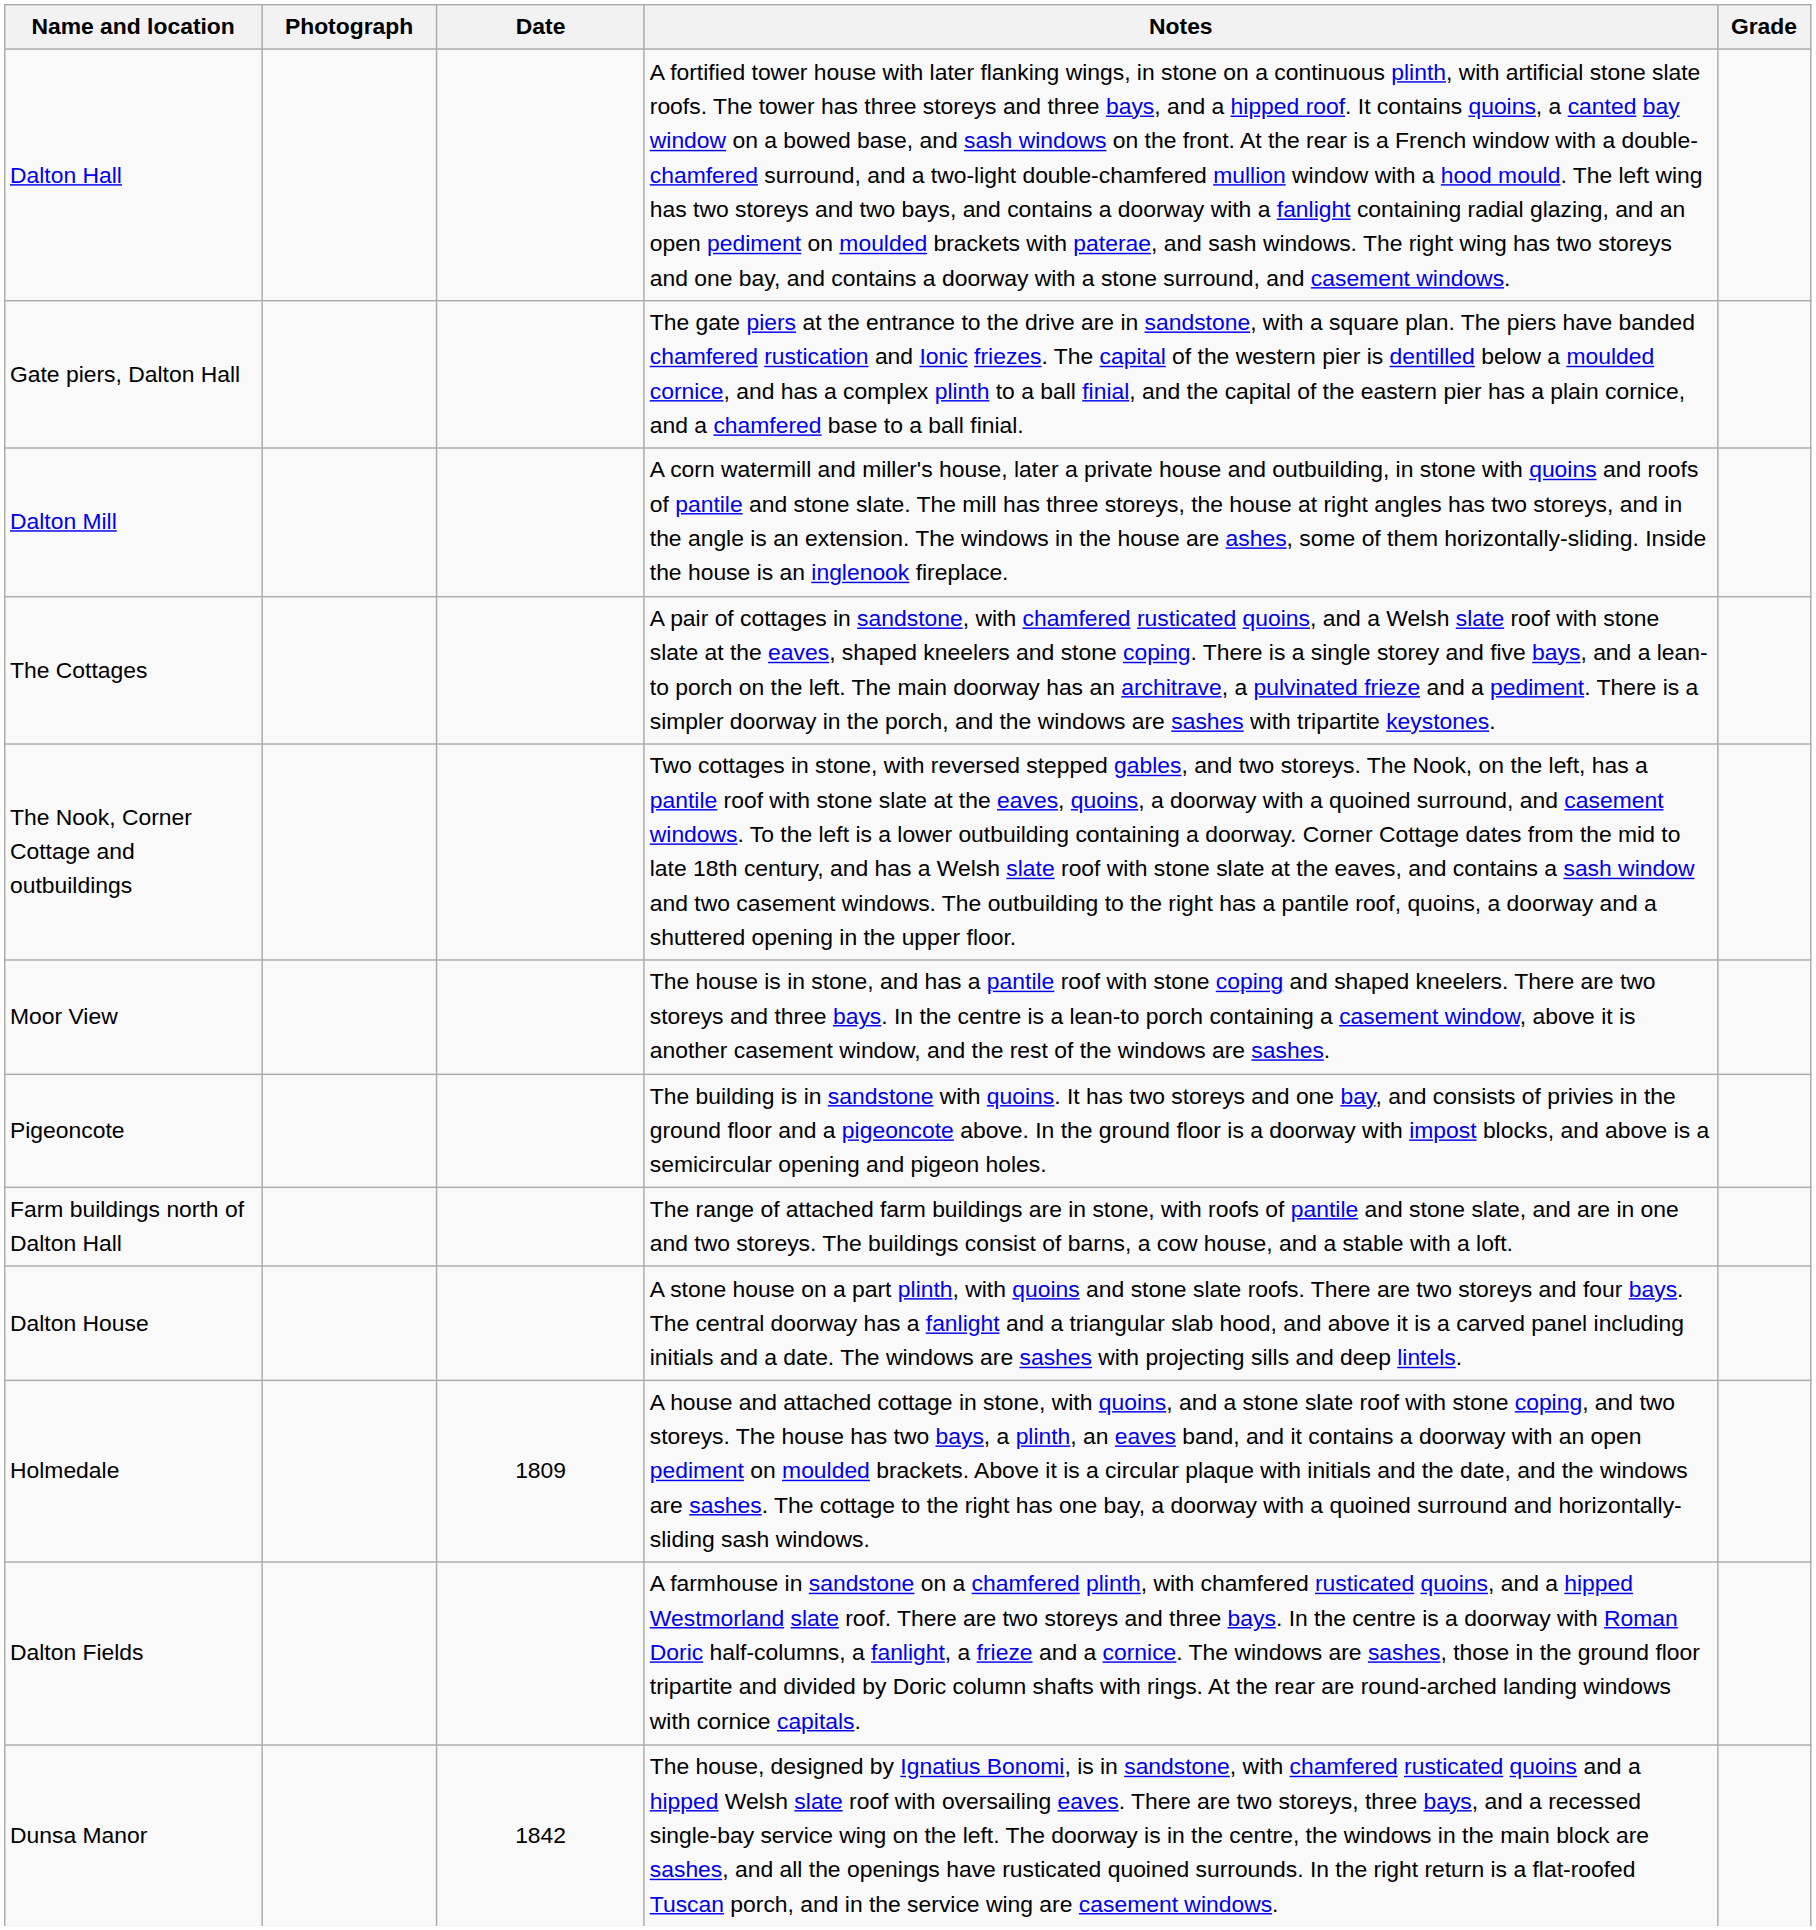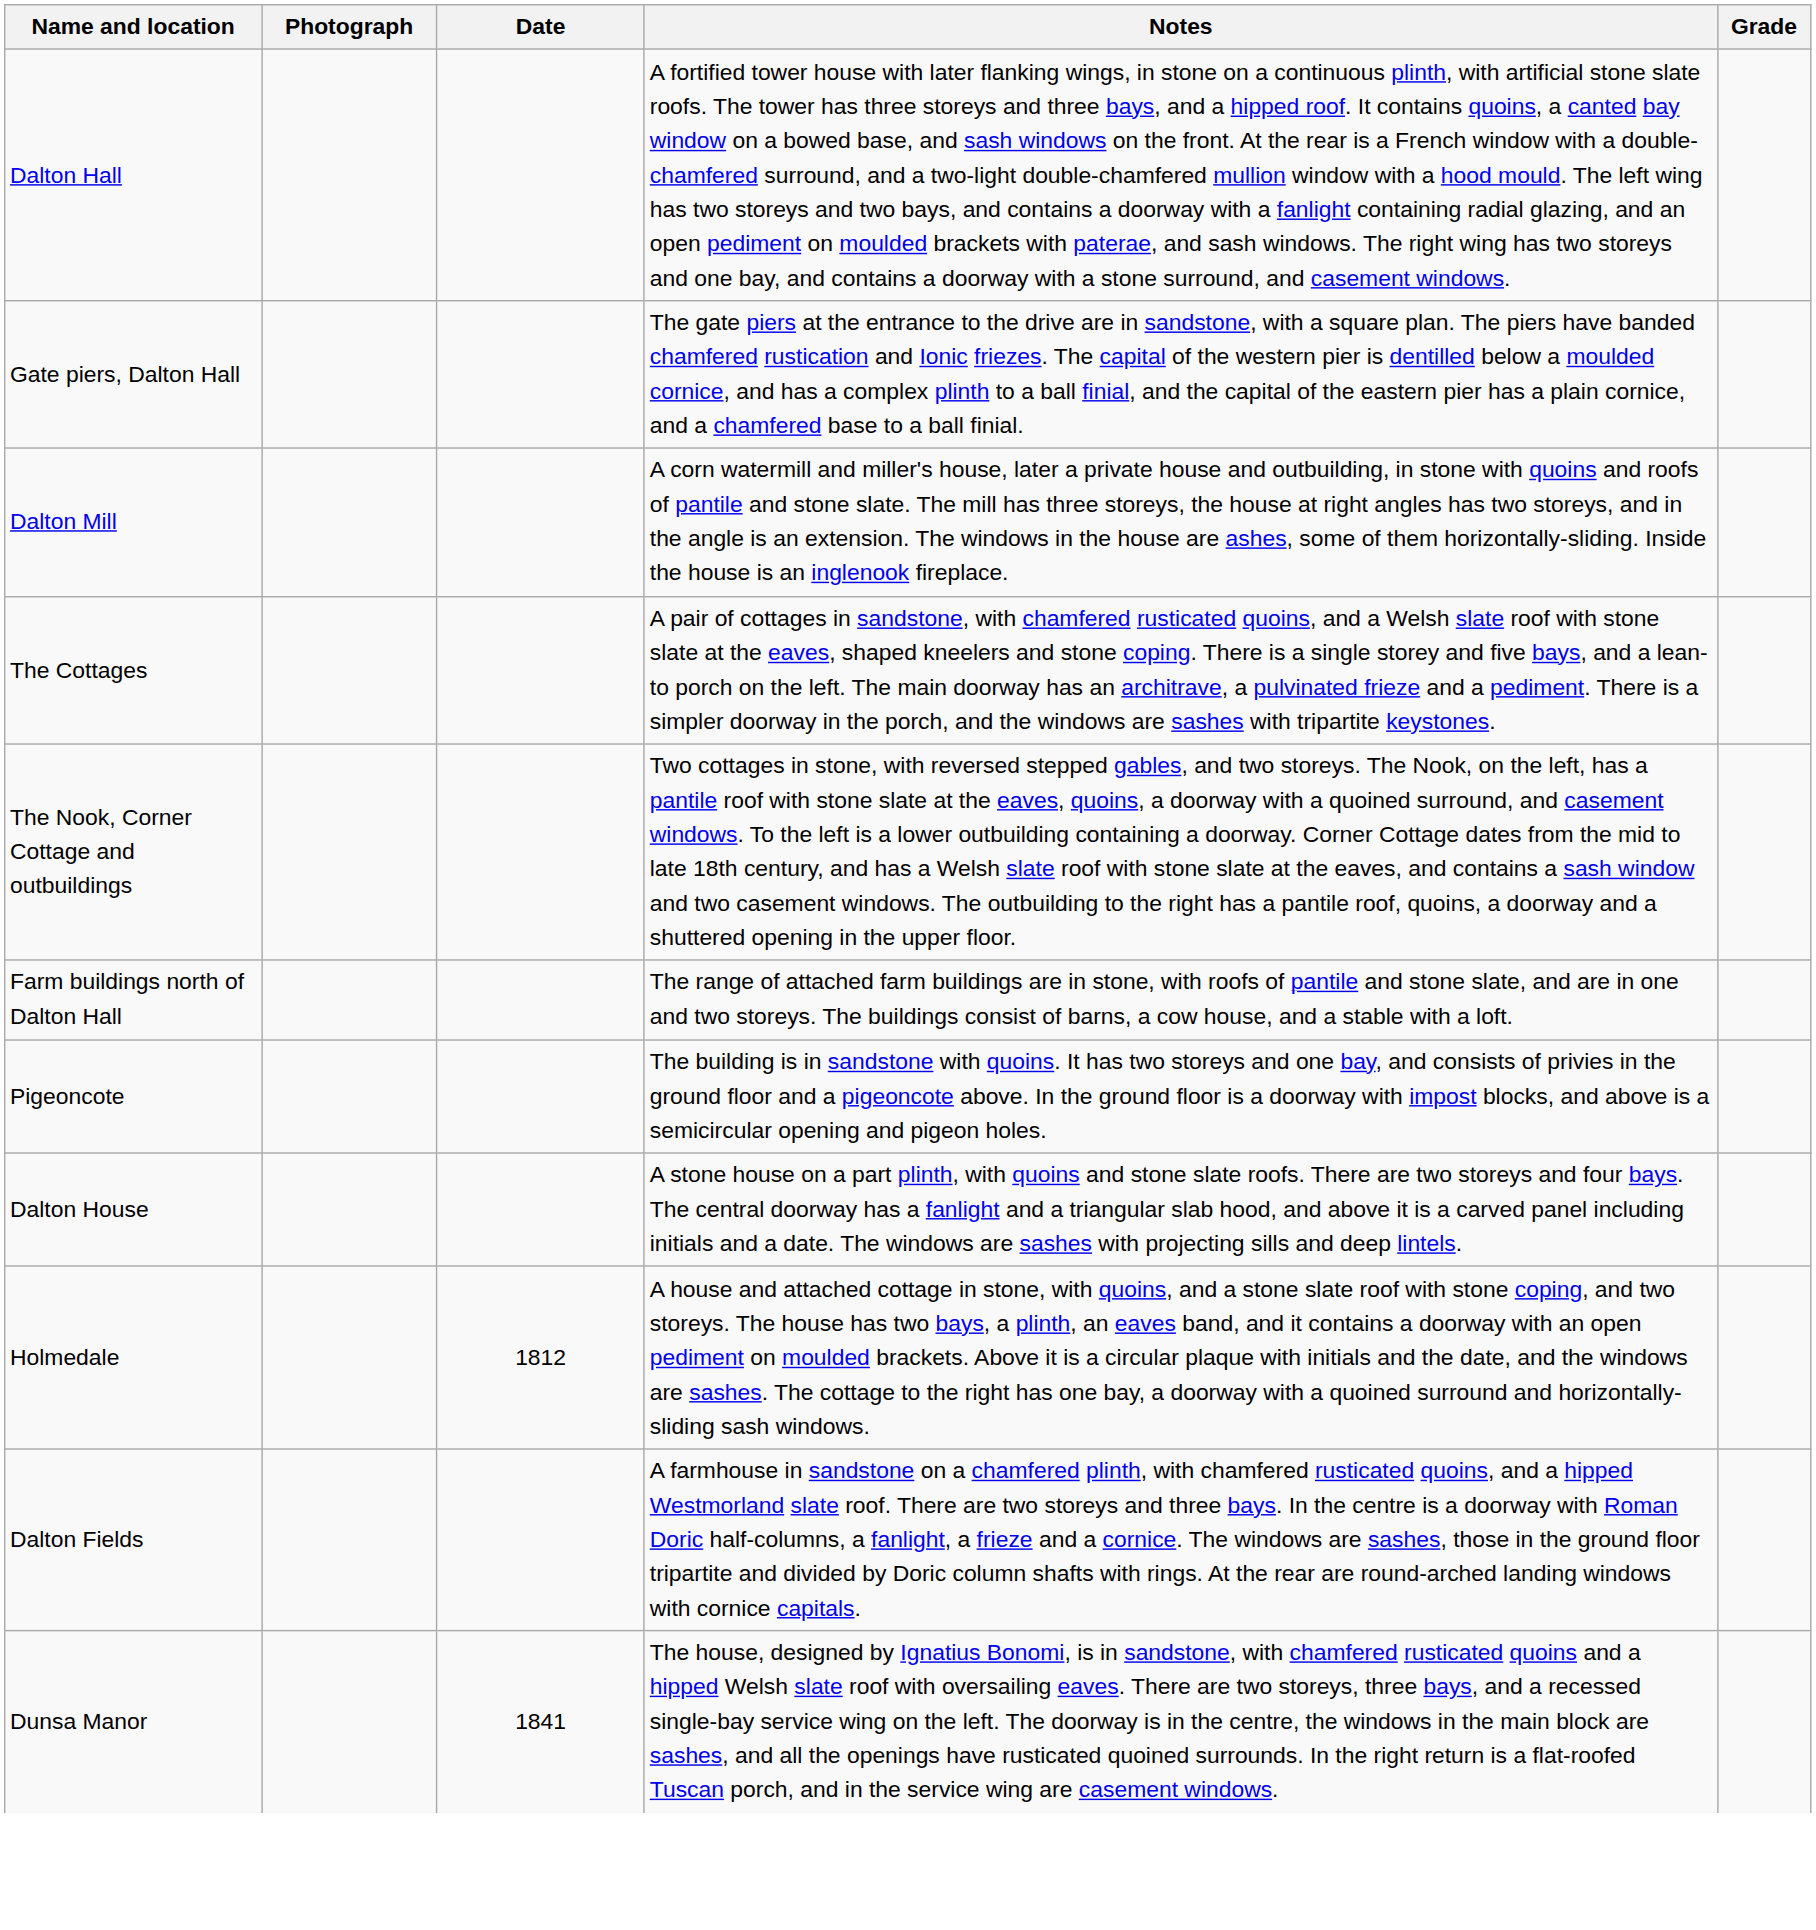 <table class="wikitable sortable plainrowheaders" style="width:100%; border:0px; text-align:left; line-height:150%">
 <tr>
 <th scope="col"  style="width:150px">Name and location</th>
 <th scope="col"  style="width:100px" class="unsortable">Photograph</th>
 <th scope="col"  style="width:120px">Date</th>
 <th scope="col"  style="width:650px" class="unsortable">Notes</th>
 <th scope="col"  style="width:50px">Grade</th>
 </tr>
 <tr>
 <td><a href='#'>Dalton Hall</a><br><small></small></td>
 <td></td>
 <td align="center"></td>
 <td>A fortified tower house with later flanking wings, in stone on a continuous <a href='#'>plinth</a>, with artificial stone slate roofs.  The tower has three storeys and three <a href='#'>bays</a>, and a <a href='#'>hipped roof</a>.  It contains <a href='#'>quoins</a>, a <a href='#'>canted</a> <a href='#'>bay window</a> on a bowed base, and <a href='#'>sash windows</a> on the front.  At the rear is a French window with a double-<a href='#'>chamfered</a> surround, and a two-light double-chamfered <a href='#'>mullion</a> window with a <a href='#'>hood mould</a>. The left wing has two storeys and two bays, and contains a doorway with a <a href='#'>fanlight</a> containing radial glazing, and an open <a href='#'>pediment</a> on <a href='#'>moulded</a> brackets with <a href='#'>paterae</a>, and sash windows.  The right wing has two storeys and one bay, and contains a doorway with a stone surround, and <a href='#'>casement windows</a>.</td>
 <td align="center" ></td>
 </tr>
 <tr>
 <td>Gate piers, Dalton Hall<br><small></small></td>
 <td></td>
 <td align="center"></td>
 <td>The gate <a href='#'>piers</a> at the entrance to the drive are in <a href='#'>sandstone</a>, with a square plan.  The piers have banded <a href='#'>chamfered</a> <a href='#'>rustication</a> and <a href='#'>Ionic</a> <a href='#'>friezes</a>.  The <a href='#'>capital</a> of the western pier is <a href='#'>dentilled</a> below a <a href='#'>moulded</a> <a href='#'>cornice</a>, and has a complex <a href='#'>plinth</a> to a ball <a href='#'>finial</a>, and the capital of the eastern pier has a plain cornice, and a <a href='#'>chamfered</a> base to a ball finial.</td>
 <td align="center" ></td>
 </tr>
 <tr>
 <td><a href='#'>Dalton Mill</a><br><small></small></td>
 <td></td>
 <td align="center"></td>
 <td>A corn watermill and miller's house, later a private house and outbuilding, in stone with <a href='#'>quoins</a> and roofs of <a href='#'>pantile</a> and stone slate.  The mill has three storeys, the house at right angles has two storeys, and in the angle is an extension.  The windows in the house are <a href='#'>ashes</a>, some of them horizontally-sliding.  Inside the house is an <a href='#'>inglenook</a> fireplace.</td>
 <td align="center" ></td>
 </tr>
 <tr>
 <td>The Cottages<br><small></small></td>
 <td></td>
 <td align="center"></td>
 <td>A pair of cottages in <a href='#'>sandstone</a>, with <a href='#'>chamfered</a> <a href='#'>rusticated</a> <a href='#'>quoins</a>, and a Welsh <a href='#'>slate</a> roof with stone slate at the <a href='#'>eaves</a>, shaped kneelers and stone <a href='#'>coping</a>. There is a single storey and five <a href='#'>bays</a>, and a lean-to porch on the left.  The main doorway has an <a href='#'>architrave</a>, a <a href='#'>pulvinated frieze</a> and a <a href='#'>pediment</a>.  There is a simpler doorway in the porch, and the windows are <a href='#'>sashes</a> with tripartite <a href='#'>keystones</a>.</td>
 <td align="center" ></td>
 </tr>
 <tr>
 <td>The Nook, Corner Cottage and outbuildings<br><small></small></td>
 <td></td>
 <td align="center"></td>
 <td>Two cottages in stone, with reversed stepped <a href='#'>gables</a>, and two storeys.  The Nook, on the left, has a <a href='#'>pantile</a> roof with stone slate at the <a href='#'>eaves</a>, <a href='#'>quoins</a>, a doorway with a quoined surround, and <a href='#'>casement windows</a>.  To the left is a lower outbuilding containing a doorway.  Corner Cottage dates from the mid to late 18th century, and has a Welsh <a href='#'>slate</a> roof with stone slate at the eaves, and contains a <a href='#'>sash window</a> and two casement windows.  The outbuilding to the right has a pantile roof, quoins, a doorway and a shuttered opening in the upper floor.</td>
 <td align="center" ></td>
 </tr>
 <tr>
-<td>Moor View<br><small></small></td>
+<td>Farm buildings north of Dalton Hall<br><small></small></td>
 <td></td>
 <td align="center"></td>
-<td>The house is in stone, and has a <a href='#'>pantile</a> roof with stone <a href='#'>coping</a> and shaped kneelers.  There are two storeys and three <a href='#'>bays</a>.  In the centre is a lean-to porch containing a <a href='#'>casement window</a>, above it is another casement window, and the rest of the windows are <a href='#'>sashes</a>.</td>
+<td>The range of attached farm buildings are in stone, with roofs of <a href='#'>pantile</a> and stone slate, and are in one and two storeys.  The buildings consist of barns, a cow house, and a stable with a loft.</td>
 <td align="center" ></td>
 </tr>
 <tr>
 <td>Pigeoncote<br><small></small></td>
 <td></td>
 <td align="center"></td>
 <td>The building is in <a href='#'>sandstone</a> with <a href='#'>quoins</a>.  It has two storeys and one <a href='#'>bay</a>, and consists of privies in the ground floor and a <a href='#'>pigeoncote</a> above.  In the ground floor is a doorway with <a href='#'>impost</a> blocks, and above is a semicircular opening and pigeon holes.</td>
-<td align="center" ></td>
-</tr>
-<tr>
-<td>Farm buildings north of Dalton Hall<br><small></small></td>
-<td></td>
-<td align="center"></td>
-<td>The range of attached farm buildings are in stone, with roofs of <a href='#'>pantile</a> and stone slate, and are in one and two storeys.  The buildings consist of barns, a cow house, and a stable with a loft.</td>
 <td align="center" ></td>
 </tr>
 <tr>
 <td>Dalton House<br><small></small></td>
 <td></td>
 <td align="center"></td>
 <td>A stone house on a part <a href='#'>plinth</a>, with <a href='#'>quoins</a> and stone slate roofs.  There are two storeys and four <a href='#'>bays</a>.  The central doorway has a <a href='#'>fanlight</a> and a triangular slab hood, and above it is a carved panel including initials and a date.  The windows are <a href='#'>sashes</a> with projecting sills and deep <a href='#'>lintels</a>.</td>
 <td align="center" ></td>
 </tr>
 <tr>
 <td>Holmedale<br><small></small></td>
 <td></td>
-<td align="center">1809</td>
+<td align="center">1812</td>
 <td>A house and attached cottage in stone, with <a href='#'>quoins</a>, and a stone slate roof with stone <a href='#'>coping</a>, and two storeys.  The house has two <a href='#'>bays</a>, a <a href='#'>plinth</a>, an <a href='#'>eaves</a> band, and it contains a doorway with an open <a href='#'>pediment</a> on <a href='#'>moulded</a> brackets.  Above it is a circular plaque with initials and the date, and the windows are <a href='#'>sashes</a>.  The cottage to the right has one bay, a doorway with a quoined surround and horizontally-sliding sash windows.</td>
 <td align="center" ></td>
 </tr>
 <tr>
 <td>Dalton Fields<br><small></small></td>
 <td></td>
 <td align="center"></td>
 <td>A farmhouse in <a href='#'>sandstone</a> on a <a href='#'>chamfered</a> <a href='#'>plinth</a>, with chamfered <a href='#'>rusticated</a> <a href='#'>quoins</a>, and a <a href='#'>hipped</a> <a href='#'>Westmorland</a> <a href='#'>slate</a> roof.  There are two storeys and three <a href='#'>bays</a>.  In the centre is a doorway with <a href='#'>Roman Doric</a> half-columns, a <a href='#'>fanlight</a>, a <a href='#'>frieze</a> and a <a href='#'>cornice</a>.  The windows are <a href='#'>sashes</a>, those in the ground floor tripartite and divided by Doric column shafts with rings.  At the rear are round-arched landing windows with cornice <a href='#'>capitals</a>.</td>
 <td align="center" ></td>
 </tr>
 <tr>
 <td>Dunsa Manor<br><small></small></td>
 <td></td>
-<td align="center">1842</td>
+<td align="center">1841</td>
 <td>The house, designed by <a href='#'>Ignatius Bonomi</a>, is in <a href='#'>sandstone</a>, with <a href='#'>chamfered</a> <a href='#'>rusticated</a> <a href='#'>quoins</a> and a <a href='#'>hipped</a> Welsh <a href='#'>slate</a> roof with oversailing <a href='#'>eaves</a>.  There are two storeys, three <a href='#'>bays</a>, and a recessed single-bay service wing on the left.  The doorway is in the centre, the windows in the main block are <a href='#'>sashes</a>, and all the openings have rusticated quoined surrounds.  In the right return is a flat-roofed <a href='#'>Tuscan</a> porch, and in the service wing are <a href='#'>casement windows</a>.</td>
 <td align="center" ></td>
 </tr>
 <tr>
 </tr>
 </table>
